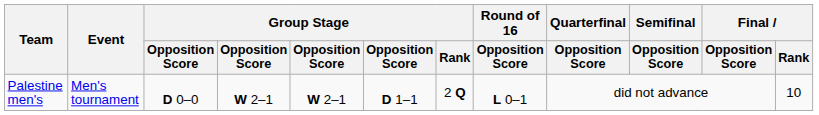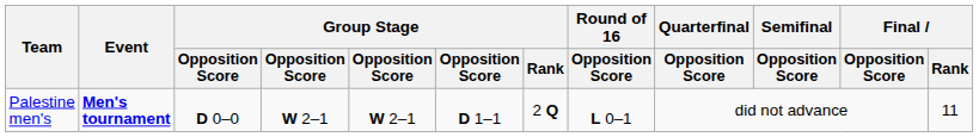 <table class=wikitable style=font-size:90%;text-align:center>
 <tr>
 <th rowspan=2>Team</th>
 <th rowspan=2>Event</th>
 <th colspan=5>Group Stage</th>
 <th>Round of 16</th>
 <th>Quarterfinal</th>
 <th>Semifinal</th>
 <th colspan=2>Final / </th>
 </tr>
 <tr style=font-size:95%>
 <th>Opposition<br>Score</th>
 <th>Opposition<br>Score</th>
 <th>Opposition<br>Score</th>
 <th>Opposition<br>Score</th>
 <th>Rank</th>
 <th>Opposition<br>Score</th>
 <th>Opposition<br>Score</th>
 <th>Opposition<br>Score</th>
 <th>Opposition<br>Score</th>
 <th>Rank</th>
 </tr>
 <tr>
 <td align=left><a href='#'>Palestine men's</a></td>
-<td align=left><a href='#'>Men's tournament</a></td>
+<td align=left><strong><a href='#'>Men's tournament</a></strong></td>
 <td><br><strong>D</strong> 0–0</td>
 <td><br><strong>W</strong> 2–1</td>
 <td><br><strong>W</strong> 2–1</td>
 <td><br><strong>D</strong> 1–1</td>
 <td>2 <strong>Q</strong></td>
 <td><br><strong>L</strong> 0–1</td>
 <td colspan=3>did not advance</td>
-<td>10</td>
+<td>11</td>
 </tr>
 </table>
